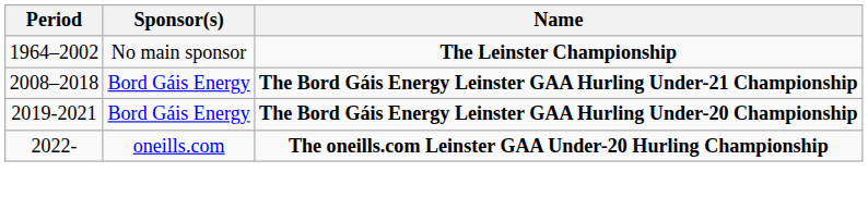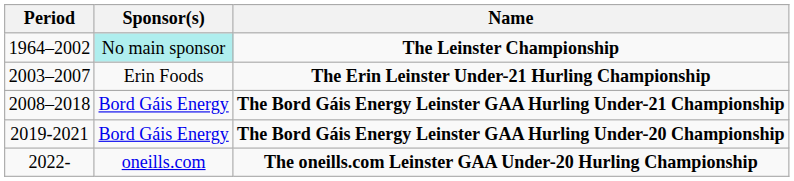 <table class="wikitable" style="text-align:center;margin-left:1em">
 <tr>
 <th>Period</th>
 <th>Sponsor(s)</th>
 <th>Name</th>
 </tr>
 <tr>
 <td>1964–2002</td>
-<td>No main sponsor</td>
+<td style="background: paleturquoise;">No main sponsor</td>
 <td><strong>The Leinster Championship</strong></td>
+</tr>
+<tr>
+<td>2003–2007</td>
+<td> Erin Foods</td>
+<td><strong>The Erin Leinster Under-21 Hurling Championship</strong></td>
 </tr>
 <tr>
 <td>2008–2018</td>
 <td> <a href='#'>Bord Gáis Energy</a></td>
 <td><strong>The Bord Gáis Energy Leinster GAA Hurling Under-21 Championship</strong></td>
 </tr>
 <tr>
 <td>2019-2021</td>
 <td> <a href='#'>Bord Gáis Energy</a></td>
 <td><strong>The Bord Gáis Energy Leinster GAA Hurling Under-20 Championship</strong></td>
 </tr>
 <tr>
 <td>2022-</td>
 <td> <a href='#'>oneills.com</a></td>
 <td><strong>The oneills.com Leinster GAA Under-20 Hurling Championship</strong></td>
 </tr>
 </table>
